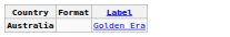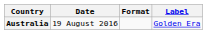 <table class="wikitable plainrowheaders">
 <tr>
 <th scope="col">Country</th>
+<th scope="col">Date</th>
 <th scope="col">Format</th>
 <th scope="col"><a href='#'>Label</a></th>
 </tr>
 <tr>
 <th scope="row">Australia</th>
+<td>19 August 2016</td>
 <td></td>
 <td><a href='#'>Golden Era</a></td>
 </tr>
 </table>
